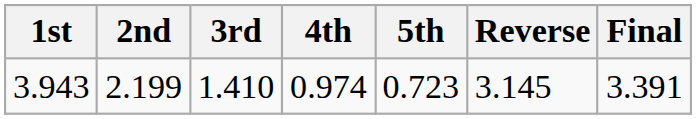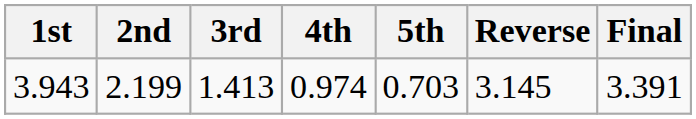 <table class="wikitable">
 <tr>
 <th>1st</th>
 <th>2nd</th>
 <th>3rd</th>
 <th>4th</th>
 <th>5th</th>
 <th>Reverse</th>
 <th>Final</th>
 </tr>
 <tr>
 <td>3.943</td>
 <td>2.199</td>
-<td>1.410</td>
+<td>1.413</td>
 <td>0.974</td>
-<td>0.723</td>
+<td>0.703</td>
 <td>3.145</td>
 <td>3.391</td>
 </tr>
 </table>
